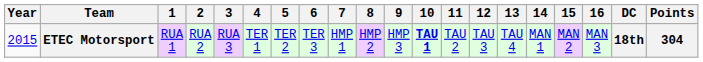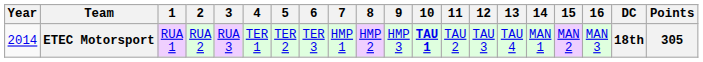 <table class="wikitable" style="text-align:center; font-size:85%">
 <tr>
 <th>Year</th>
 <th>Team</th>
 <th>1</th>
 <th>2</th>
 <th>3</th>
 <th>4</th>
 <th>5</th>
 <th>6</th>
 <th>7</th>
 <th>8</th>
 <th>9</th>
 <th>10</th>
 <th>11</th>
 <th>12</th>
 <th>13</th>
 <th>14</th>
 <th>15</th>
 <th>16</th>
 <th>DC</th>
 <th>Points</th>
 </tr>
 <tr>
-<td><a href='#'>2015</a></td>
+<td><a href='#'>2014</a></td>
 <th nowrap>ETEC Motorsport</th>
 <td style="background:#EFCFFF;"><a href='#'>RUA<br>1</a><br></td>
 <td style="background:#DFFFDF;"><a href='#'>RUA<br>2</a><br></td>
 <td style="background:#EFCFFF;"><a href='#'>RUA<br>3</a><br></td>
 <td style="background:#DFFFDF;"><a href='#'>TER<br>1</a><br></td>
 <td style="background:#DFFFDF;"><a href='#'>TER<br>2</a><br></td>
 <td style="background:#DFFFDF;"><a href='#'>TER<br>3</a><br></td>
 <td style="background:#DFFFDF;"><a href='#'>HMP<br>1</a><br></td>
 <td style="background:#EFCFFF;"><a href='#'>HMP<br>2</a><br></td>
 <td style="background:#DFFFDF;"><a href='#'>HMP<br>3</a><br></td>
 <td style="background:#DFFFDF;"><strong><a href='#'>TAU<br>1</a><br></strong></td>
 <td style="background:#DFFFDF;"><a href='#'>TAU<br>2</a><br></td>
 <td style="background:#DFFFDF;"><a href='#'>TAU<br>3</a><br></td>
 <td style="background:#DFFFDF;"><a href='#'>TAU<br>4</a><br></td>
 <td style="background:#DFFFDF;"><a href='#'>MAN<br>1</a><br></td>
 <td style="background:#EFCFFF;"><a href='#'>MAN<br>2</a><br></td>
 <td style="background:#DFFFDF;"><a href='#'>MAN<br>3</a><br></td>
 <th>18th</th>
-<th>304</th>
+<th>305</th>
 </tr>
 </table>
